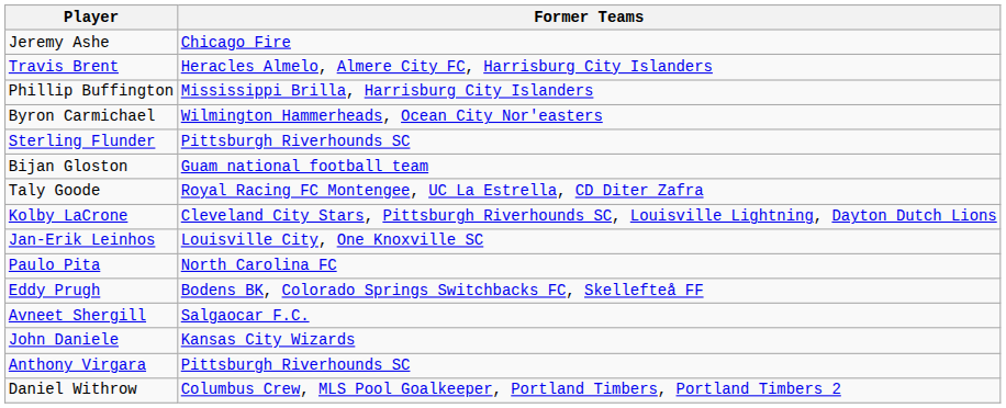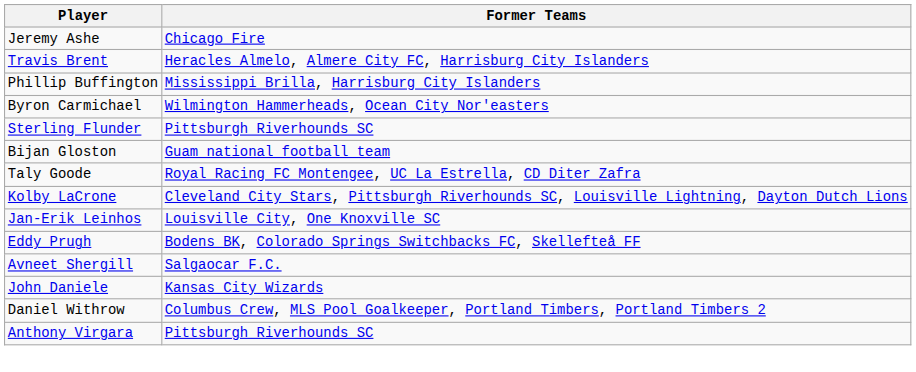 <table class="wikitable">
 <tr>
 <th>Player</th>
 <th>Former Teams</th>
 </tr>
 <tr>
 <td>Jeremy Ashe</td>
 <td><a href='#'>Chicago Fire</a></td>
 </tr>
 <tr>
 <td><a href='#'>Travis Brent</a></td>
 <td><a href='#'>Heracles Almelo</a>, <a href='#'>Almere City FC</a>, <a href='#'>Harrisburg City Islanders</a></td>
 </tr>
 <tr>
 <td>Phillip Buffington</td>
 <td><a href='#'>Mississippi Brilla</a>, <a href='#'>Harrisburg City Islanders</a></td>
 </tr>
 <tr>
 <td>Byron Carmichael</td>
 <td><a href='#'>Wilmington Hammerheads</a>, <a href='#'>Ocean City Nor'easters</a></td>
 </tr>
 <tr>
 <td><a href='#'>Sterling Flunder</a></td>
 <td><a href='#'>Pittsburgh Riverhounds SC</a></td>
 </tr>
 <tr>
 <td>Bijan Gloston</td>
 <td><a href='#'>Guam national football team</a></td>
 </tr>
 <tr>
 <td>Taly Goode</td>
 <td><a href='#'>Royal Racing FC Montengee</a>, <a href='#'>UC La Estrella</a>, <a href='#'>CD Diter Zafra</a></td>
 </tr>
 <tr>
 <td><a href='#'>Kolby LaCrone</a></td>
 <td><a href='#'>Cleveland City Stars</a>, <a href='#'>Pittsburgh Riverhounds SC</a>, <a href='#'>Louisville Lightning</a>, <a href='#'>Dayton Dutch Lions</a></td>
 </tr>
 <tr>
 <td><a href='#'>Jan-Erik Leinhos</a></td>
 <td><a href='#'>Louisville City</a>, <a href='#'>One Knoxville SC</a></td>
 </tr>
 <tr>
-<td><a href='#'>Paulo Pita</a></td>
-<td><a href='#'>North Carolina FC</a></td>
-</tr>
-<tr>
 <td><a href='#'>Eddy Prugh</a></td>
 <td><a href='#'>Bodens BK</a>, <a href='#'>Colorado Springs Switchbacks FC</a>, <a href='#'>Skellefteå FF</a></td>
 </tr>
 <tr>
 <td><a href='#'>Avneet Shergill</a></td>
 <td><a href='#'>Salgaocar F.C.</a></td>
 </tr>
 <tr>
 <td><a href='#'>John Daniele</a></td>
 <td><a href='#'>Kansas City Wizards</a></td>
 </tr>
 <tr>
+<td>Daniel Withrow</td>
+<td><a href='#'>Columbus Crew</a>, <a href='#'>MLS Pool Goalkeeper</a>, <a href='#'>Portland Timbers</a>, <a href='#'>Portland Timbers 2</a></td>
+</tr>
+<tr>
 <td><a href='#'>Anthony Virgara</a></td>
 <td><a href='#'>Pittsburgh Riverhounds SC</a></td>
 </tr>
-<tr>
-<td>Daniel Withrow</td>
-<td><a href='#'>Columbus Crew</a>, <a href='#'>MLS Pool Goalkeeper</a>, <a href='#'>Portland Timbers</a>, <a href='#'>Portland Timbers 2</a></td>
-</tr>
 </table>
